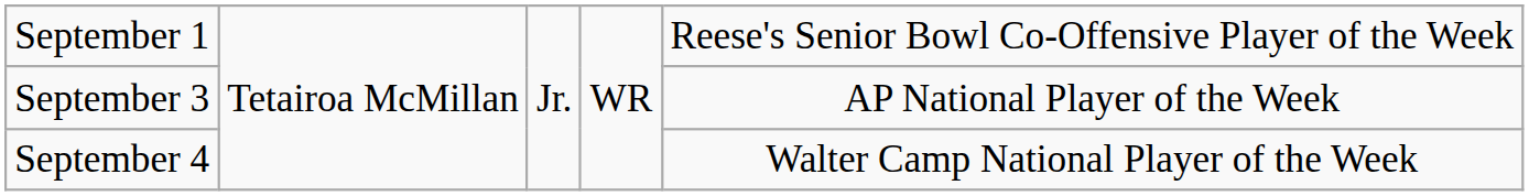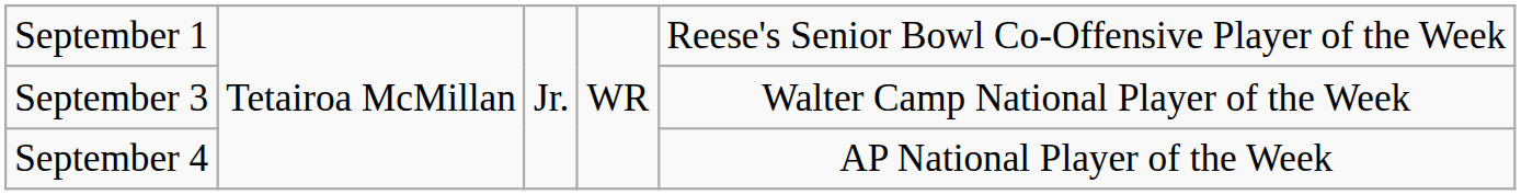 <table class="wikitable sortable sortable" style="text-align: center">
 <tr>
 <td>September 1</td>
 <td rowspan=3>Tetairoa McMillan</td>
 <td rowspan=3>Jr.</td>
 <td rowspan=3>WR</td>
 <td>Reese's Senior Bowl Co-Offensive Player of the Week</td>
 </tr>
 <tr>
 <td>September 3</td>
-<td>AP National Player of the Week</td>
+<td>Walter Camp National Player of the Week</td>
 </tr>
 <tr>
 <td>September 4</td>
-<td>Walter Camp National Player of the Week</td>
+<td>AP National Player of the Week</td>
 </tr>
 </table>
